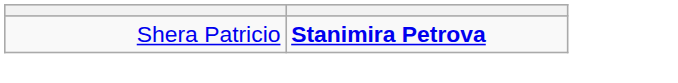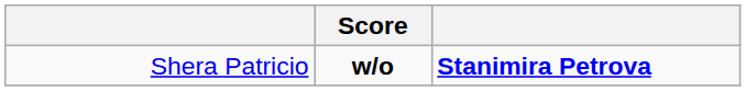 <table class="wikitable" style="text-align: center; font-size:90% ">
 <tr>
 <th align="right" width="170"></th>
+<th width="60">Score</th>
 <th align="left" width="170"></th>
 </tr>
 <tr>
 <td align=right><a href='#'>Shera Patricio</a> </td>
+<td align=center><strong>w/o</strong></td>
 <td align=left> <strong><a href='#'>Stanimira Petrova</a></strong></td>
 </tr>
 </table>
